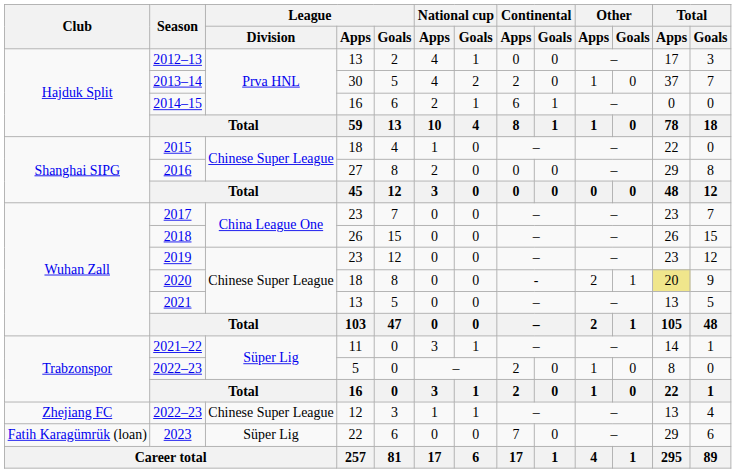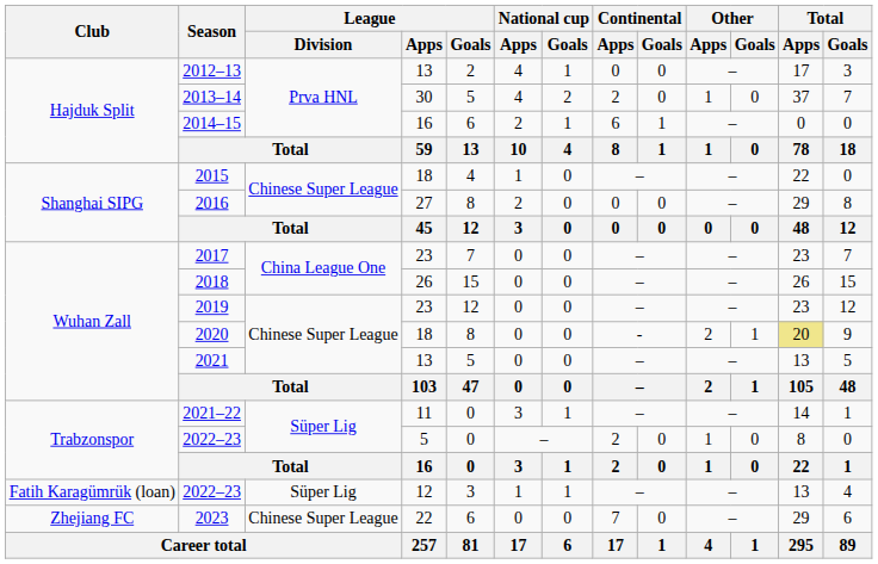 <table class="wikitable" style="text-align: center">
 <tr>
 <th rowspan="2">Club</th>
 <th rowspan="2">Season</th>
 <th colspan="3">League</th>
 <th colspan="2">National cup</th>
 <th colspan="2">Continental</th>
 <th colspan="2">Other</th>
 <th colspan="2">Total</th>
 </tr>
 <tr>
 <th>Division</th>
 <th>Apps</th>
 <th>Goals</th>
 <th>Apps</th>
 <th>Goals</th>
 <th>Apps</th>
 <th>Goals</th>
 <th>Apps</th>
 <th>Goals</th>
 <th>Apps</th>
 <th>Goals</th>
 </tr>
 <tr>
 <td rowspan="4"><a href='#'>Hajduk Split</a></td>
 <td><a href='#'>2012–13</a></td>
 <td rowspan="3"><a href='#'>Prva HNL</a></td>
 <td>13</td>
 <td>2</td>
 <td>4</td>
 <td>1</td>
 <td>0</td>
 <td>0</td>
 <td colspan="2">–</td>
 <td>17</td>
 <td>3</td>
 </tr>
 <tr>
 <td><a href='#'>2013–14</a></td>
 <td>30</td>
 <td>5</td>
 <td>4</td>
 <td>2</td>
 <td>2</td>
 <td>0</td>
 <td>1</td>
 <td>0</td>
 <td>37</td>
 <td>7</td>
 </tr>
 <tr>
 <td><a href='#'>2014–15</a></td>
 <td>16</td>
 <td>6</td>
 <td>2</td>
 <td>1</td>
 <td>6</td>
 <td>1</td>
 <td colspan="2">–</td>
 <td>0</td>
 <td>0</td>
 </tr>
 <tr>
 <th colspan="2">Total</th>
 <th>59</th>
 <th>13</th>
 <th>10</th>
 <th>4</th>
 <th>8</th>
 <th>1</th>
 <th>1</th>
 <th>0</th>
 <th>78</th>
 <th>18</th>
 </tr>
 <tr>
 <td rowspan="3"><a href='#'>Shanghai SIPG</a></td>
 <td><a href='#'>2015</a></td>
 <td rowspan="2"><a href='#'>Chinese Super League</a></td>
 <td>18</td>
 <td>4</td>
 <td>1</td>
 <td>0</td>
 <td colspan="2">–</td>
 <td colspan="2">–</td>
 <td>22</td>
 <td>0</td>
 </tr>
 <tr>
 <td><a href='#'>2016</a></td>
 <td>27</td>
 <td>8</td>
 <td>2</td>
 <td>0</td>
 <td>0</td>
 <td>0</td>
 <td colspan="2">–</td>
 <td>29</td>
 <td>8</td>
 </tr>
 <tr>
 <th colspan="2">Total</th>
 <th>45</th>
 <th>12</th>
 <th>3</th>
 <th>0</th>
 <th>0</th>
 <th>0</th>
 <th>0</th>
 <th>0</th>
 <th>48</th>
 <th>12</th>
 </tr>
 <tr>
 <td rowspan="6"><a href='#'>Wuhan Zall</a></td>
 <td><a href='#'>2017</a></td>
 <td rowspan="2"><a href='#'>China League One</a></td>
 <td>23</td>
 <td>7</td>
 <td>0</td>
 <td>0</td>
 <td colspan="2">–</td>
 <td colspan="2">–</td>
 <td>23</td>
 <td>7</td>
 </tr>
 <tr>
 <td><a href='#'>2018</a></td>
 <td>26</td>
 <td>15</td>
 <td>0</td>
 <td>0</td>
 <td colspan="2">–</td>
 <td colspan="2">–</td>
 <td>26</td>
 <td>15</td>
 </tr>
 <tr>
 <td><a href='#'>2019</a></td>
 <td rowspan="3">Chinese Super League</td>
 <td>23</td>
 <td>12</td>
 <td>0</td>
 <td>0</td>
 <td colspan="2">–</td>
 <td colspan="2">–</td>
 <td>23</td>
 <td>12</td>
 </tr>
 <tr>
 <td><a href='#'>2020</a></td>
 <td>18</td>
 <td>8</td>
 <td>0</td>
 <td>0</td>
 <td colspan="2">-</td>
 <td>2</td>
 <td>1</td>
 <td style="background: khaki;">20</td>
 <td>9</td>
 </tr>
 <tr>
 <td><a href='#'>2021</a></td>
 <td>13</td>
 <td>5</td>
 <td>0</td>
 <td>0</td>
 <td colspan="2">–</td>
 <td colspan="2">–</td>
 <td>13</td>
 <td>5</td>
 </tr>
 <tr>
 <th colspan="2">Total</th>
 <th>103</th>
 <th>47</th>
 <th>0</th>
 <th>0</th>
 <th colspan="2">–</th>
 <th>2</th>
 <th>1</th>
 <th>105</th>
 <th>48</th>
 </tr>
 <tr>
 <td rowspan="3"><a href='#'>Trabzonspor</a></td>
 <td><a href='#'>2021–22</a></td>
 <td rowspan="2"><a href='#'>Süper Lig</a></td>
 <td>11</td>
 <td>0</td>
 <td>3</td>
 <td>1</td>
 <td colspan="2">–</td>
 <td colspan="2">–</td>
 <td>14</td>
 <td>1</td>
 </tr>
 <tr>
 <td><a href='#'>2022–23</a></td>
 <td>5</td>
 <td>0</td>
 <td colspan="2">–</td>
 <td>2</td>
 <td>0</td>
 <td>1</td>
 <td>0</td>
 <td>8</td>
 <td>0</td>
 </tr>
 <tr>
 <th colspan="2">Total</th>
 <th>16</th>
 <th>0</th>
 <th>3</th>
 <th>1</th>
 <th>2</th>
 <th>0</th>
 <th>1</th>
 <th>0</th>
 <th>22</th>
 <th>1</th>
 </tr>
 <tr>
-<td><a href='#'>Zhejiang FC</a></td>
+<td><a href='#'>Fatih Karagümrük</a> (loan)</td>
 <td><a href='#'>2022–23</a></td>
-<td>Chinese Super League</td>
+<td>Süper Lig</td>
 <td>12</td>
 <td>3</td>
 <td>1</td>
 <td>1</td>
 <td colspan="2">–</td>
 <td colspan="2">–</td>
 <td>13</td>
 <td>4</td>
 </tr>
 <tr>
-<td><a href='#'>Fatih Karagümrük</a> (loan)</td>
+<td><a href='#'>Zhejiang FC</a></td>
 <td><a href='#'>2023</a></td>
-<td>Süper Lig</td>
+<td>Chinese Super League</td>
 <td>22</td>
 <td>6</td>
 <td>0</td>
 <td>0</td>
 <td>7</td>
 <td>0</td>
 <td colspan="2">–</td>
 <td>29</td>
 <td>6</td>
 </tr>
 <tr>
 <th colspan="3">Career total</th>
 <th>257</th>
 <th>81</th>
 <th>17</th>
 <th>6</th>
 <th>17</th>
 <th>1</th>
 <th>4</th>
 <th>1</th>
 <th>295</th>
 <th>89</th>
 </tr>
 </table>
